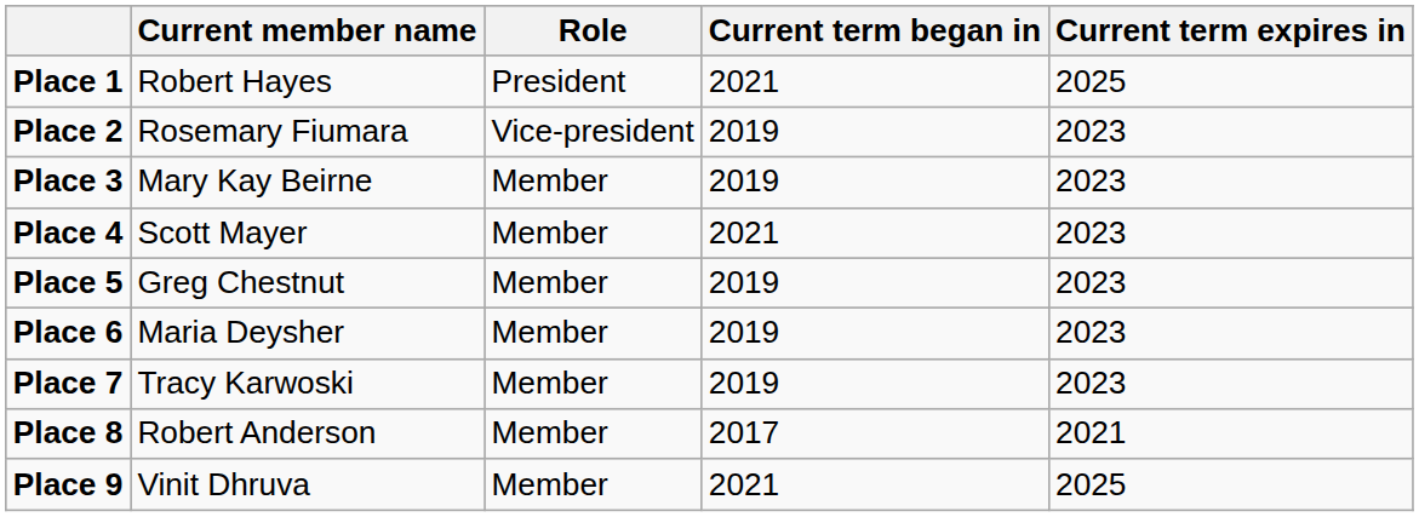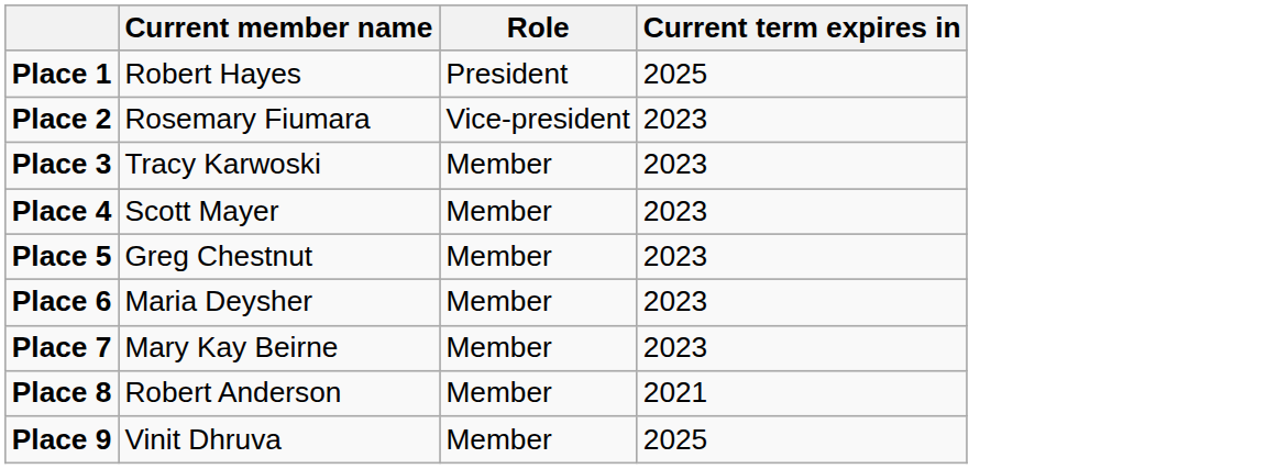 <table class="wikitable">
 <tr>
 <th></th>
 <th>Current member name</th>
 <th>Role</th>
-<th>Current term began in</th>
 <th>Current term expires in</th>
 </tr>
 <tr>
 <td><strong>Place 1</strong></td>
 <td>Robert Hayes</td>
 <td>President</td>
-<td>2021</td>
 <td>2025</td>
 </tr>
 <tr>
 <td><strong>Place 2</strong></td>
 <td>Rosemary Fiumara</td>
 <td>Vice-president</td>
-<td>2019</td>
 <td>2023</td>
 </tr>
 <tr>
 <td><strong>Place 3</strong></td>
-<td>Mary Kay Beirne</td>
+<td>Tracy Karwoski</td>
 <td>Member</td>
-<td>2019</td>
 <td>2023</td>
 </tr>
 <tr>
 <td><strong>Place 4</strong></td>
 <td>Scott Mayer</td>
 <td>Member</td>
-<td>2021</td>
 <td>2023</td>
 </tr>
 <tr>
 <td><strong>Place 5</strong></td>
 <td>Greg Chestnut</td>
 <td>Member</td>
-<td>2019</td>
 <td>2023</td>
 </tr>
 <tr>
 <td><strong>Place 6</strong></td>
 <td>Maria Deysher</td>
 <td>Member</td>
-<td>2019</td>
 <td>2023</td>
 </tr>
 <tr>
 <td><strong>Place 7</strong></td>
-<td>Tracy Karwoski</td>
+<td>Mary Kay Beirne</td>
 <td>Member</td>
-<td>2019</td>
 <td>2023</td>
 </tr>
 <tr>
 <td><strong>Place 8</strong></td>
 <td>Robert Anderson</td>
 <td>Member</td>
-<td>2017</td>
 <td>2021</td>
 </tr>
 <tr>
 <td><strong>Place 9</strong></td>
 <td>Vinit Dhruva</td>
 <td>Member</td>
-<td>2021</td>
 <td>2025</td>
 </tr>
 </table>
